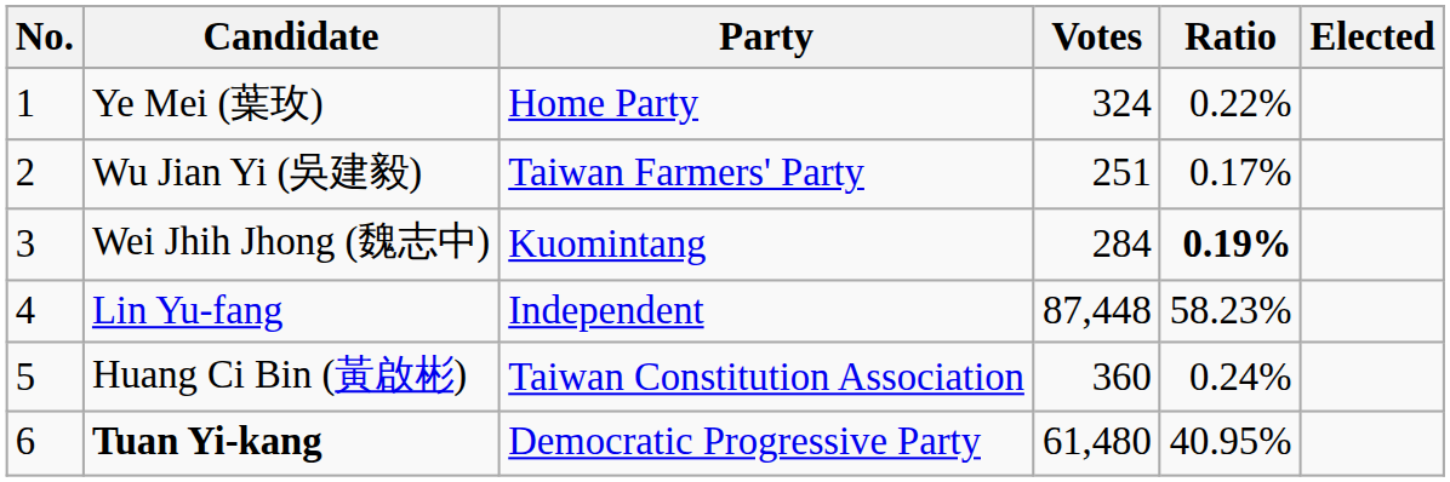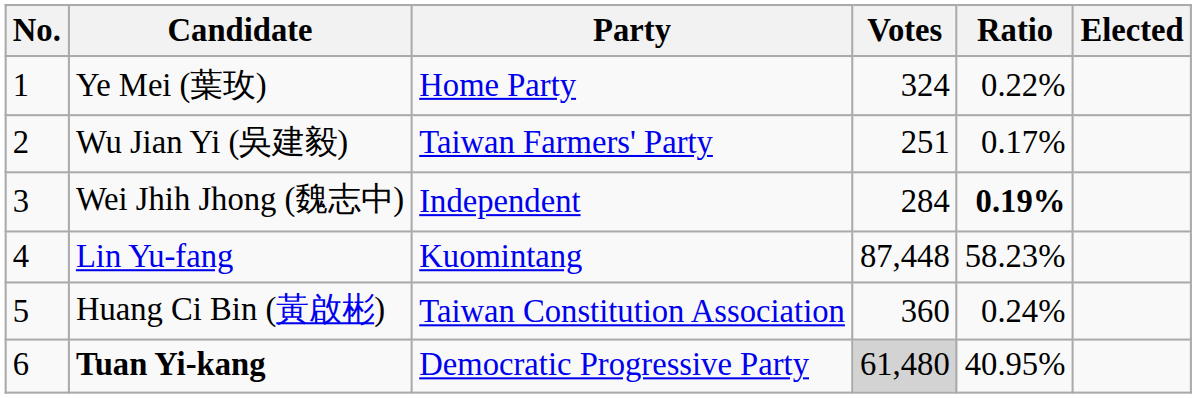 <table class="wikitable" style="margin:1em auto;">
 <tr>
 <th>No.</th>
 <th>Candidate</th>
 <th>Party</th>
 <th>Votes</th>
 <th>Ratio</th>
 <th>Elected</th>
 </tr>
 <tr>
 <td>1</td>
 <td>Ye Mei (葉玫)</td>
 <td> <a href='#'>Home Party</a></td>
 <td align="right">324</td>
 <td align="right">0.22%</td>
 <td></td>
 </tr>
 <tr>
 <td>2</td>
 <td>Wu Jian Yi (吳建毅)</td>
 <td><a href='#'>Taiwan Farmers' Party</a></td>
 <td align="right">251</td>
 <td align="right">0.17%</td>
 <td></td>
 </tr>
 <tr>
 <td>3</td>
 <td>Wei Jhih Jhong (魏志中)</td>
-<td><a href='#'>Kuomintang</a></td>
+<td><a href='#'>Independent</a></td>
 <td align="right">284</td>
 <td align="right"><strong>0.19%</strong></td>
 <td></td>
 </tr>
 <tr>
 <td>4</td>
 <td><a href='#'>Lin Yu-fang</a></td>
-<td><a href='#'>Independent</a></td>
+<td><a href='#'>Kuomintang</a></td>
 <td align="right">87,448</td>
 <td align="right">58.23%</td>
 <td align="center"></td>
 </tr>
 <tr>
 <td>5</td>
 <td>Huang Ci Bin (<a href='#'>黃啟彬</a>)</td>
 <td><a href='#'>Taiwan Constitution Association</a></td>
 <td align="right">360</td>
 <td align="right">0.24%</td>
 <td></td>
 </tr>
 <tr>
 <td>6</td>
 <td><strong>Tuan Yi-kang</strong></td>
 <td><a href='#'>Democratic Progressive Party</a></td>
-<td align="right">61,480</td>
+<td align="right" style="background: lightgrey;">61,480</td>
 <td align="right">40.95%</td>
 <td></td>
 </tr>
 </table>
